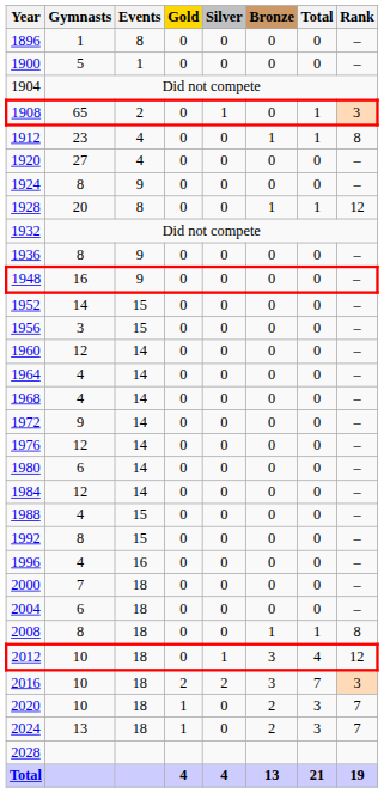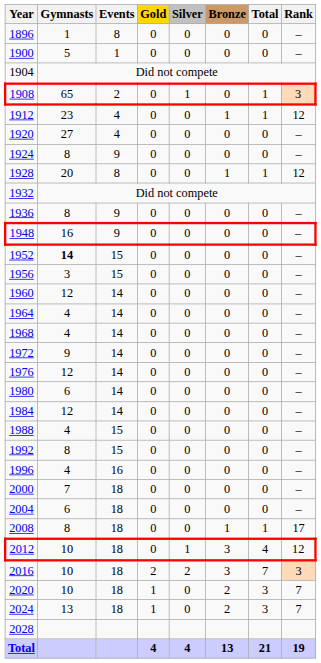 <table class="wikitable sortable collapsible collapsed">
 <tr>
 <th>Year</th>
 <th>Gymnasts</th>
 <th>Events</th>
 <th style="text-align:center; background-color:gold;"><strong>Gold</strong></th>
 <th style="text-align:center; background-color:silver;"><strong>Silver</strong></th>
 <th style="text-align:center; background-color:#c96;"><strong>Bronze</strong></th>
 <th>Total</th>
 <th>Rank</th>
 </tr>
 <tr style="text-align:center">
 <td><a href='#'>1896</a></td>
 <td>1</td>
 <td>8</td>
 <td>0</td>
 <td>0</td>
 <td>0</td>
 <td>0</td>
 <td>–</td>
 </tr>
 <tr style="text-align:center">
 <td><a href='#'>1900</a></td>
 <td>5</td>
 <td>1</td>
 <td>0</td>
 <td>0</td>
 <td>0</td>
 <td>0</td>
 <td>–</td>
 </tr>
 <tr style="text-align:center">
 <td>1904</td>
 <td colspan=7>Did not compete</td>
 </tr>
 <tr style="text-align:center;border: 3px solid red">
 <td><a href='#'>1908</a></td>
 <td>65</td>
 <td>2</td>
 <td>0</td>
 <td>1</td>
 <td>0</td>
 <td>1</td>
 <td style="background-color:#ffdab9">3</td>
 </tr>
 <tr style="text-align:center">
 <td><a href='#'>1912</a></td>
 <td>23</td>
 <td>4</td>
 <td>0</td>
 <td>0</td>
 <td>1</td>
 <td>1</td>
-<td>8</td>
+<td>12</td>
 </tr>
 <tr style="text-align:center">
 <td><a href='#'>1920</a></td>
 <td>27</td>
 <td>4</td>
 <td>0</td>
 <td>0</td>
 <td>0</td>
 <td>0</td>
 <td>–</td>
 </tr>
 <tr style="text-align:center">
 <td><a href='#'>1924</a></td>
 <td>8</td>
 <td>9</td>
 <td>0</td>
 <td>0</td>
 <td>0</td>
 <td>0</td>
 <td>–</td>
 </tr>
 <tr style="text-align:center">
 <td><a href='#'>1928</a></td>
 <td>20</td>
 <td>8</td>
 <td>0</td>
 <td>0</td>
 <td>1</td>
 <td>1</td>
 <td>12</td>
 </tr>
 <tr style="text-align:center">
 <td><a href='#'>1932</a></td>
 <td colspan=7>Did not compete</td>
 </tr>
 <tr style="text-align:center">
 <td><a href='#'>1936</a></td>
 <td>8</td>
 <td>9</td>
 <td>0</td>
 <td>0</td>
 <td>0</td>
 <td>0</td>
 <td>–</td>
 </tr>
 <tr style="text-align:center;border: 3px solid red">
 <td><a href='#'>1948</a></td>
 <td>16</td>
 <td>9</td>
 <td>0</td>
 <td>0</td>
 <td>0</td>
 <td>0</td>
 <td>–</td>
 </tr>
 <tr style="text-align:center">
 <td><a href='#'>1952</a></td>
-<td>14</td>
+<td><strong>14</strong></td>
 <td>15</td>
 <td>0</td>
 <td>0</td>
 <td>0</td>
 <td>0</td>
 <td>–</td>
 </tr>
 <tr style="text-align:center">
 <td><a href='#'>1956</a></td>
 <td>3</td>
 <td>15</td>
 <td>0</td>
 <td>0</td>
 <td>0</td>
 <td>0</td>
 <td>–</td>
 </tr>
 <tr style="text-align:center">
 <td><a href='#'>1960</a></td>
 <td>12</td>
 <td>14</td>
 <td>0</td>
 <td>0</td>
 <td>0</td>
 <td>0</td>
 <td>–</td>
 </tr>
 <tr style="text-align:center">
 <td><a href='#'>1964</a></td>
 <td>4</td>
 <td>14</td>
 <td>0</td>
 <td>0</td>
 <td>0</td>
 <td>0</td>
 <td>–</td>
 </tr>
 <tr style="text-align:center">
 <td><a href='#'>1968</a></td>
 <td>4</td>
 <td>14</td>
 <td>0</td>
 <td>0</td>
 <td>0</td>
 <td>0</td>
 <td>–</td>
 </tr>
 <tr style="text-align:center">
 <td><a href='#'>1972</a></td>
 <td>9</td>
 <td>14</td>
 <td>0</td>
 <td>0</td>
 <td>0</td>
 <td>0</td>
 <td>–</td>
 </tr>
 <tr style="text-align:center">
 <td><a href='#'>1976</a></td>
 <td>12</td>
 <td>14</td>
 <td>0</td>
 <td>0</td>
 <td>0</td>
 <td>0</td>
 <td>–</td>
 </tr>
 <tr style="text-align:center">
 <td><a href='#'>1980</a></td>
 <td>6</td>
 <td>14</td>
 <td>0</td>
 <td>0</td>
 <td>0</td>
 <td>0</td>
 <td>–</td>
 </tr>
 <tr style="text-align:center">
 <td><a href='#'>1984</a></td>
 <td>12</td>
 <td>14</td>
 <td>0</td>
 <td>0</td>
 <td>0</td>
 <td>0</td>
 <td>–</td>
 </tr>
 <tr style="text-align:center">
 <td><a href='#'>1988</a></td>
 <td>4</td>
 <td>15</td>
 <td>0</td>
 <td>0</td>
 <td>0</td>
 <td>0</td>
 <td>–</td>
 </tr>
 <tr style="text-align:center">
 <td><a href='#'>1992</a></td>
 <td>8</td>
 <td>15</td>
 <td>0</td>
 <td>0</td>
 <td>0</td>
 <td>0</td>
 <td>–</td>
 </tr>
 <tr style="text-align:center">
 <td><a href='#'>1996</a></td>
 <td>4</td>
 <td>16</td>
 <td>0</td>
 <td>0</td>
 <td>0</td>
 <td>0</td>
 <td>–</td>
 </tr>
 <tr style="text-align:center">
 <td><a href='#'>2000</a></td>
 <td>7</td>
 <td>18</td>
 <td>0</td>
 <td>0</td>
 <td>0</td>
 <td>0</td>
 <td>–</td>
 </tr>
 <tr style="text-align:center">
 <td><a href='#'>2004</a></td>
 <td>6</td>
 <td>18</td>
 <td>0</td>
 <td>0</td>
 <td>0</td>
 <td>0</td>
 <td>–</td>
 </tr>
 <tr style="text-align:center">
 <td><a href='#'>2008</a></td>
 <td>8</td>
 <td>18</td>
 <td>0</td>
 <td>0</td>
 <td>1</td>
 <td>1</td>
-<td>8</td>
+<td>17</td>
 </tr>
 <tr style="text-align:center;border: 3px solid red">
 <td><a href='#'>2012</a></td>
 <td>10</td>
 <td>18</td>
 <td>0</td>
 <td>1</td>
 <td>3</td>
 <td>4</td>
 <td>12</td>
 </tr>
 <tr style="text-align:center">
 <td><a href='#'>2016</a></td>
 <td>10</td>
 <td>18</td>
 <td>2</td>
 <td>2</td>
 <td>3</td>
 <td>7</td>
 <td style="background-color:#ffdab9">3</td>
 </tr>
 <tr style="text-align:center">
 <td><a href='#'>2020</a></td>
 <td>10</td>
 <td>18</td>
 <td>1</td>
 <td>0</td>
 <td>2</td>
 <td>3</td>
 <td>7</td>
 </tr>
 <tr style="text-align:center">
 <td><a href='#'>2024</a></td>
 <td>13</td>
 <td>18</td>
 <td>1</td>
 <td>0</td>
 <td>2</td>
 <td>3</td>
 <td>7</td>
 </tr>
 <tr style="text-align:center">
 <td><a href='#'>2028</a></td>
 <td></td>
 <td></td>
 <td></td>
 <td></td>
 <td></td>
 <td></td>
 <td></td>
 </tr>
 <tr style="text-align:center; background-color:#ccf;">
 <td><strong><a href='#'>Total</a></strong></td>
 <td></td>
 <td></td>
 <td><strong>4</strong></td>
 <td><strong>4</strong></td>
 <td><strong>13</strong></td>
 <td><strong>21</strong></td>
 <td><strong>19</strong></td>
 </tr>
 </table>
